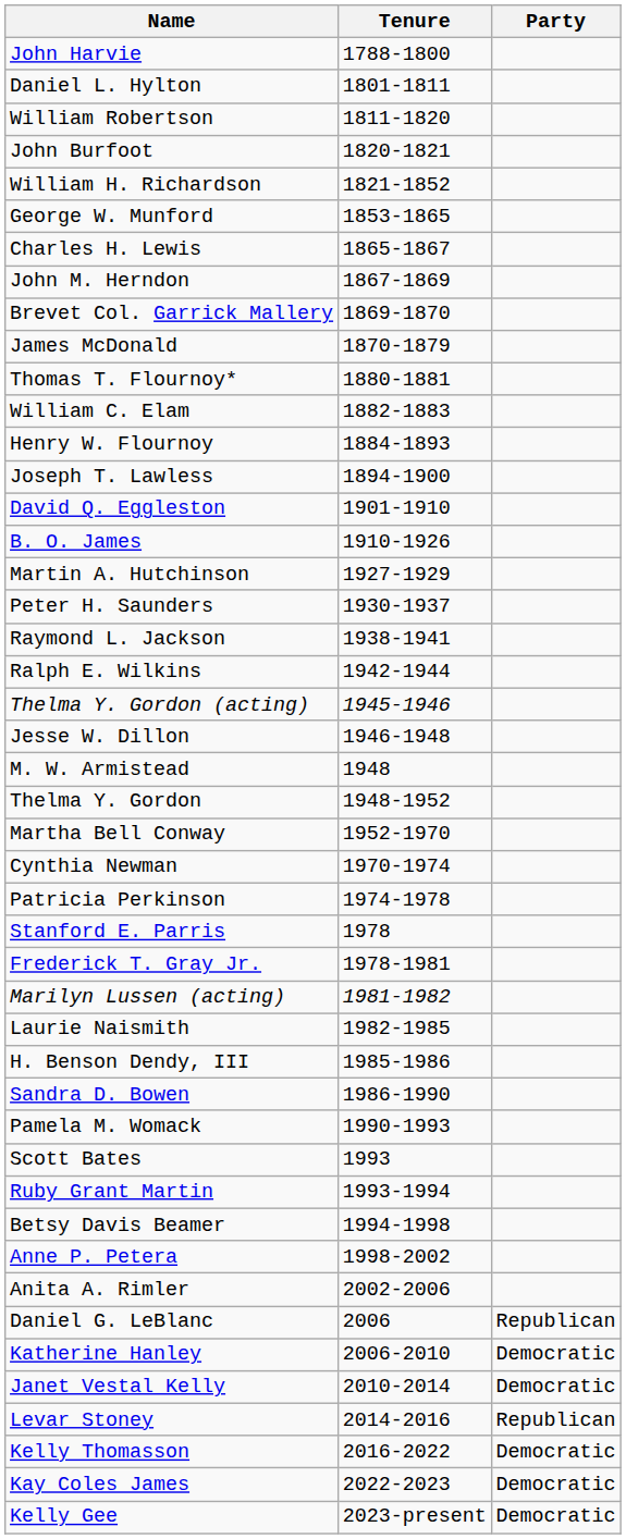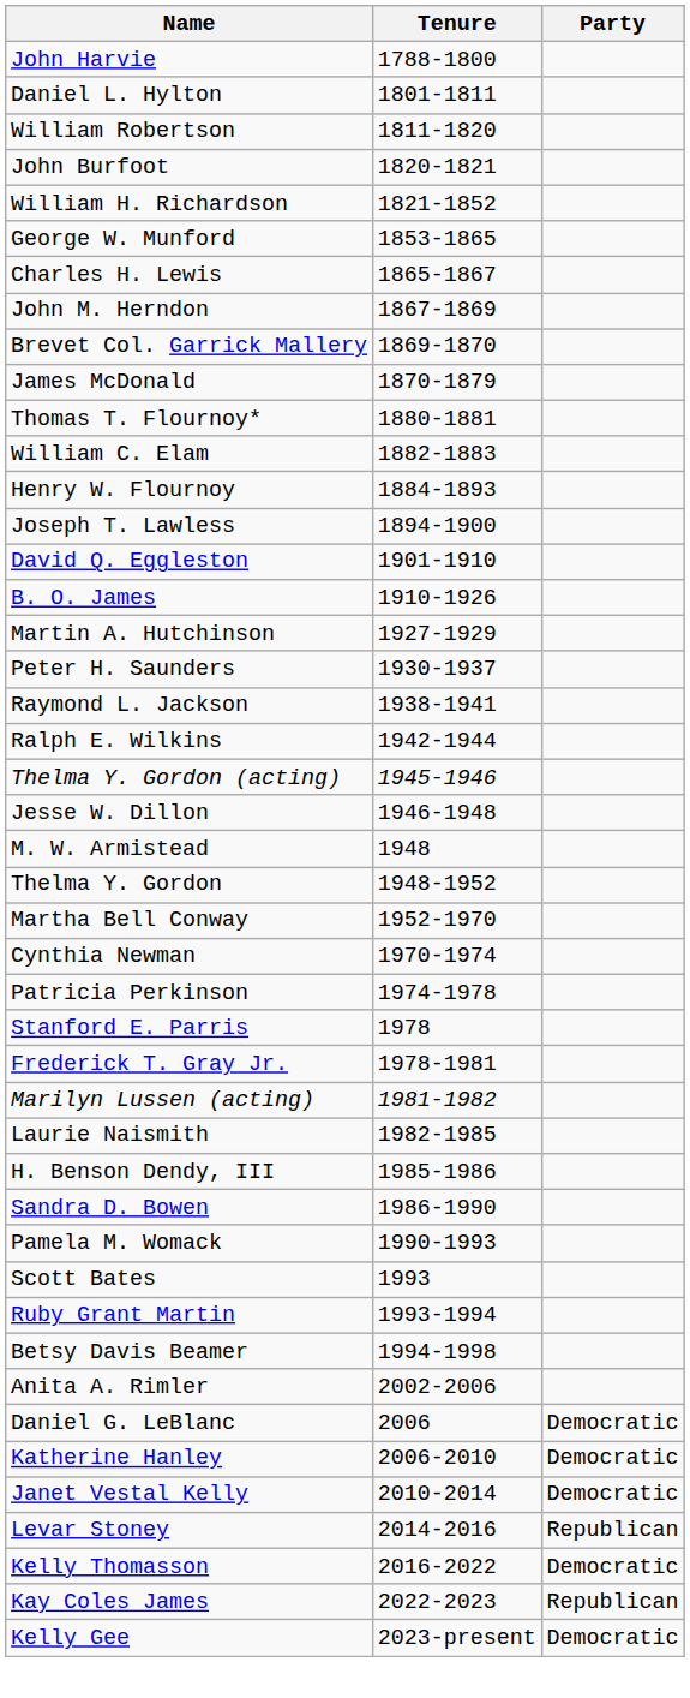 <table class="wikitable">
 <tr>
 <th>Name</th>
 <th>Tenure</th>
 <th>Party</th>
 </tr>
 <tr>
 <td><a href='#'>John Harvie</a></td>
 <td>1788-1800</td>
 <td></td>
 </tr>
 <tr>
 <td>Daniel L. Hylton</td>
 <td>1801-1811</td>
 <td></td>
 </tr>
 <tr>
 <td>William Robertson</td>
 <td>1811-1820</td>
 <td></td>
 </tr>
 <tr>
 <td>John Burfoot</td>
 <td>1820-1821</td>
 <td></td>
 </tr>
 <tr>
 <td>William H. Richardson</td>
 <td>1821-1852</td>
 <td></td>
 </tr>
 <tr>
 <td>George W. Munford</td>
 <td>1853-1865</td>
 <td></td>
 </tr>
 <tr>
 <td>Charles H. Lewis</td>
 <td>1865-1867</td>
 <td></td>
 </tr>
 <tr>
 <td>John M. Herndon</td>
 <td>1867-1869</td>
 <td></td>
 </tr>
 <tr>
 <td>Brevet Col. <a href='#'>Garrick Mallery</a></td>
 <td>1869-1870</td>
 <td></td>
 </tr>
 <tr>
 <td>James McDonald</td>
 <td>1870-1879</td>
 <td></td>
 </tr>
 <tr>
 <td>Thomas T. Flournoy*</td>
 <td>1880-1881</td>
 <td></td>
 </tr>
 <tr>
 <td>William C. Elam</td>
 <td>1882-1883</td>
 <td></td>
 </tr>
 <tr>
 <td>Henry W. Flournoy</td>
 <td>1884-1893</td>
 <td></td>
 </tr>
 <tr>
 <td>Joseph T. Lawless</td>
 <td>1894-1900</td>
 <td></td>
 </tr>
 <tr>
 <td><a href='#'>David Q. Eggleston</a></td>
 <td>1901-1910</td>
 <td></td>
 </tr>
 <tr>
 <td><a href='#'>B. O. James</a></td>
 <td>1910-1926</td>
 <td></td>
 </tr>
 <tr>
 <td>Martin A. Hutchinson</td>
 <td>1927-1929</td>
 <td></td>
 </tr>
 <tr>
 <td>Peter H. Saunders</td>
 <td>1930-1937</td>
 <td></td>
 </tr>
 <tr>
 <td>Raymond L. Jackson</td>
 <td>1938-1941</td>
 <td></td>
 </tr>
 <tr>
 <td>Ralph E. Wilkins</td>
 <td>1942-1944</td>
 <td></td>
 </tr>
 <tr>
 <td><em>Thelma Y. Gordon (acting)</em></td>
 <td><em>1945-1946</em></td>
 <td></td>
 </tr>
 <tr>
 <td>Jesse W. Dillon</td>
 <td>1946-1948</td>
 <td></td>
 </tr>
 <tr>
 <td>M. W. Armistead</td>
 <td>1948</td>
 <td></td>
 </tr>
 <tr>
 <td>Thelma Y. Gordon</td>
 <td>1948-1952</td>
 <td></td>
 </tr>
 <tr>
 <td>Martha Bell Conway</td>
 <td>1952-1970</td>
 <td></td>
 </tr>
 <tr>
 <td>Cynthia Newman</td>
 <td>1970-1974</td>
 <td></td>
 </tr>
 <tr>
 <td>Patricia Perkinson</td>
 <td>1974-1978</td>
 <td></td>
 </tr>
 <tr>
 <td><a href='#'>Stanford E. Parris</a></td>
 <td>1978</td>
 <td></td>
 </tr>
 <tr>
 <td><a href='#'>Frederick T. Gray Jr.</a></td>
 <td>1978-1981</td>
 <td></td>
 </tr>
 <tr>
 <td><em>Marilyn Lussen (acting)</em></td>
 <td><em>1981-1982</em></td>
 <td></td>
 </tr>
 <tr>
 <td>Laurie Naismith</td>
 <td>1982-1985</td>
 <td></td>
 </tr>
 <tr>
 <td>H. Benson Dendy, III</td>
 <td>1985-1986</td>
 <td></td>
 </tr>
 <tr>
 <td><a href='#'>Sandra D. Bowen</a></td>
 <td>1986-1990</td>
 <td></td>
 </tr>
 <tr>
 <td>Pamela M. Womack</td>
 <td>1990-1993</td>
 <td></td>
 </tr>
 <tr>
 <td>Scott Bates</td>
 <td>1993</td>
 <td></td>
 </tr>
 <tr>
 <td><a href='#'>Ruby Grant Martin</a></td>
 <td>1993-1994</td>
 <td></td>
 </tr>
 <tr>
 <td>Betsy Davis Beamer</td>
 <td>1994-1998</td>
 <td></td>
 </tr>
 <tr>
-<td><a href='#'>Anne P. Petera</a></td>
-<td>1998-2002</td>
-<td></td>
-</tr>
-<tr>
 <td>Anita A. Rimler</td>
 <td>2002-2006</td>
 <td></td>
 </tr>
 <tr>
 <td>Daniel G. LeBlanc</td>
 <td>2006</td>
-<td>Republican</td>
+<td>Democratic</td>
 </tr>
 <tr>
 <td><a href='#'>Katherine Hanley</a></td>
 <td>2006-2010</td>
 <td>Democratic</td>
 </tr>
 <tr>
 <td><a href='#'>Janet Vestal Kelly</a></td>
 <td>2010-2014</td>
 <td>Democratic</td>
 </tr>
 <tr>
 <td><a href='#'>Levar Stoney</a></td>
 <td>2014-2016</td>
 <td>Republican</td>
 </tr>
 <tr>
 <td><a href='#'>Kelly Thomasson</a></td>
 <td>2016-2022</td>
 <td>Democratic</td>
 </tr>
 <tr>
 <td><a href='#'>Kay Coles James</a></td>
 <td>2022-2023</td>
-<td>Democratic</td>
+<td>Republican</td>
 </tr>
 <tr>
 <td><a href='#'>Kelly Gee</a></td>
 <td>2023-present</td>
 <td>Democratic</td>
 </tr>
 </table>
